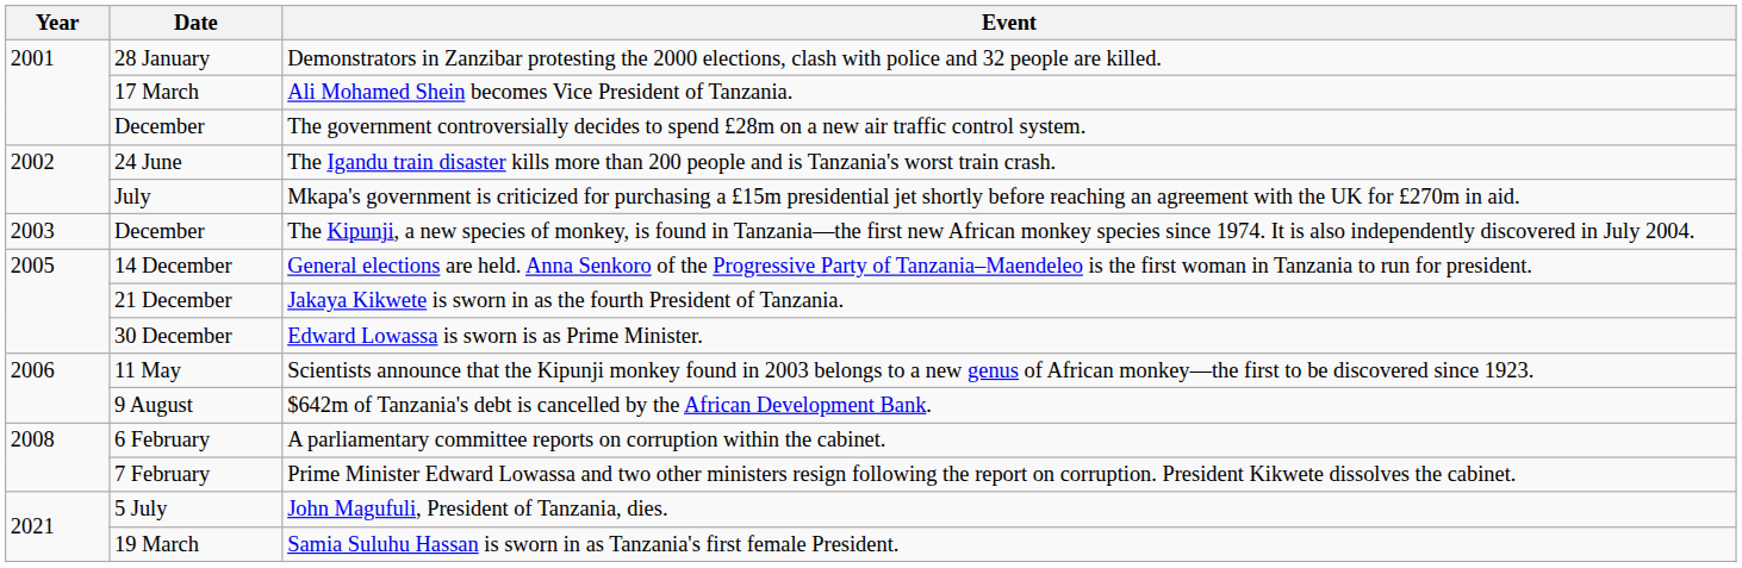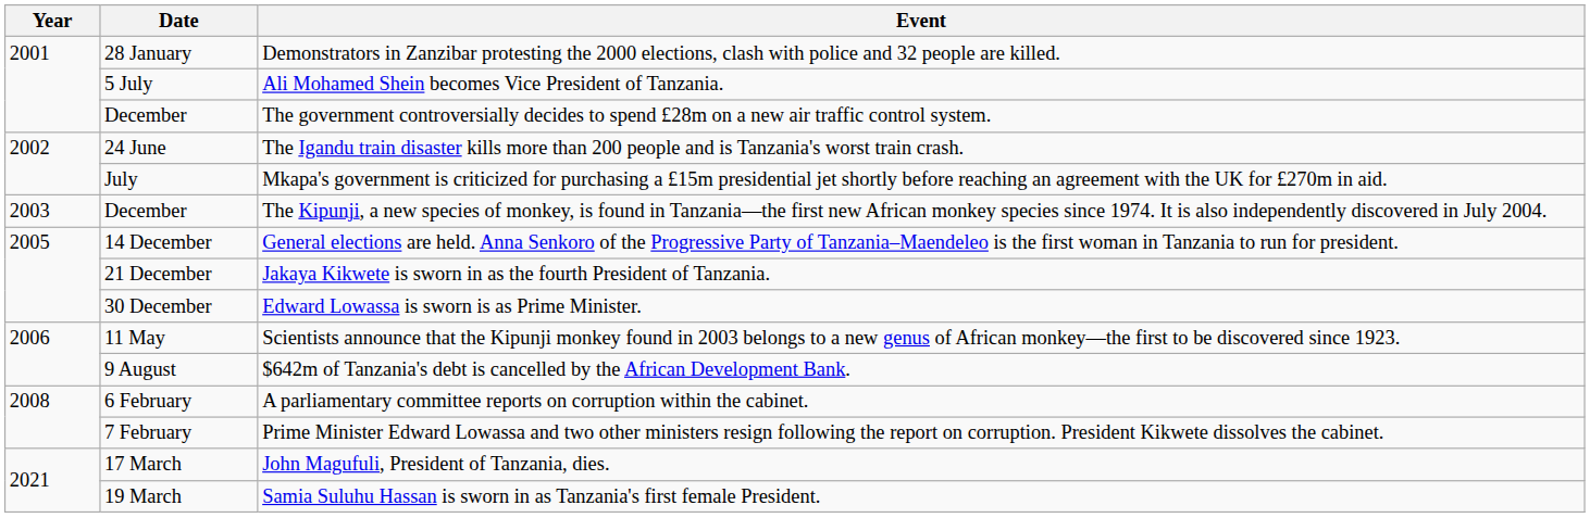 <table class="wikitable" width="100%">
 <tr>
 <th style="width:6%">Year</th>
 <th style="width:10%">Date</th>
 <th>Event</th>
 </tr>
 <tr>
 <td rowspan="3" valign="top">2001</td>
 <td>28 January</td>
 <td>Demonstrators in Zanzibar protesting the 2000 elections, clash with police and 32 people are killed.</td>
 </tr>
 <tr>
-<td>17 March</td>
+<td>5 July</td>
 <td><a href='#'>Ali Mohamed Shein</a> becomes Vice President of Tanzania.</td>
 </tr>
 <tr>
 <td>December</td>
 <td>The government controversially decides to spend £28m on a new air traffic control system.</td>
 </tr>
 <tr>
 <td rowspan="2" valign="top">2002</td>
 <td>24 June</td>
 <td>The <a href='#'>Igandu train disaster</a> kills more than 200 people and is Tanzania's worst train crash.</td>
 </tr>
 <tr>
 <td>July</td>
 <td>Mkapa's government is criticized for purchasing a £15m presidential jet shortly before reaching an agreement with the UK for £270m in aid.</td>
 </tr>
 <tr>
 <td>2003</td>
 <td>December</td>
 <td>The <a href='#'>Kipunji</a>, a new species of monkey, is found in Tanzania—the first new African monkey species since 1974. It is also independently discovered in July 2004.</td>
 </tr>
 <tr>
 <td rowspan="3" valign="top">2005</td>
 <td>14 December</td>
 <td><a href='#'>General elections</a> are held. <a href='#'>Anna Senkoro</a> of the <a href='#'>Progressive Party of Tanzania–Maendeleo</a> is the first woman in Tanzania to run for president.</td>
 </tr>
 <tr>
 <td>21 December</td>
 <td><a href='#'>Jakaya Kikwete</a> is sworn in as the fourth President of Tanzania.</td>
 </tr>
 <tr>
 <td>30 December</td>
 <td><a href='#'>Edward Lowassa</a> is sworn is as Prime Minister.</td>
 </tr>
 <tr>
 <td rowspan="2" valign="top">2006</td>
 <td>11 May</td>
 <td>Scientists announce that the Kipunji monkey found in 2003 belongs to a new <a href='#'>genus</a> of African monkey—the first to be discovered since 1923.</td>
 </tr>
 <tr>
 <td>9 August</td>
 <td>$642m of Tanzania's debt is cancelled by the <a href='#'>African Development Bank</a>.</td>
 </tr>
 <tr>
 <td rowspan="2" valign="top">2008</td>
 <td>6 February</td>
 <td>A parliamentary committee reports on corruption within the cabinet.</td>
 </tr>
 <tr>
 <td>7 February</td>
 <td>Prime Minister Edward Lowassa and two other ministers resign following the report on corruption. President Kikwete dissolves the cabinet.</td>
 </tr>
 <tr>
 <td rowspan="2">2021</td>
-<td>5 July</td>
+<td>17 March</td>
 <td><a href='#'>John Magufuli</a>, President of Tanzania, dies.</td>
 </tr>
 <tr>
 <td>19 March</td>
 <td><a href='#'>Samia Suluhu Hassan</a> is sworn in as Tanzania's first female President.</td>
 </tr>
 </table>
